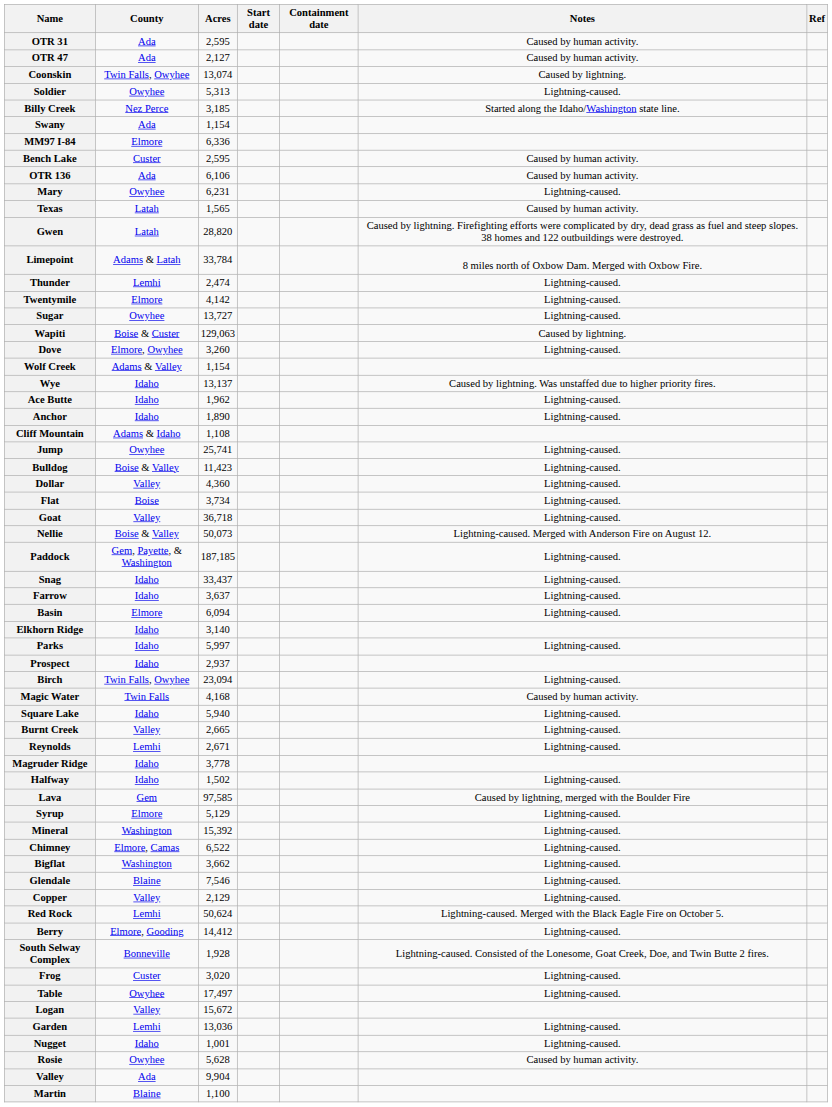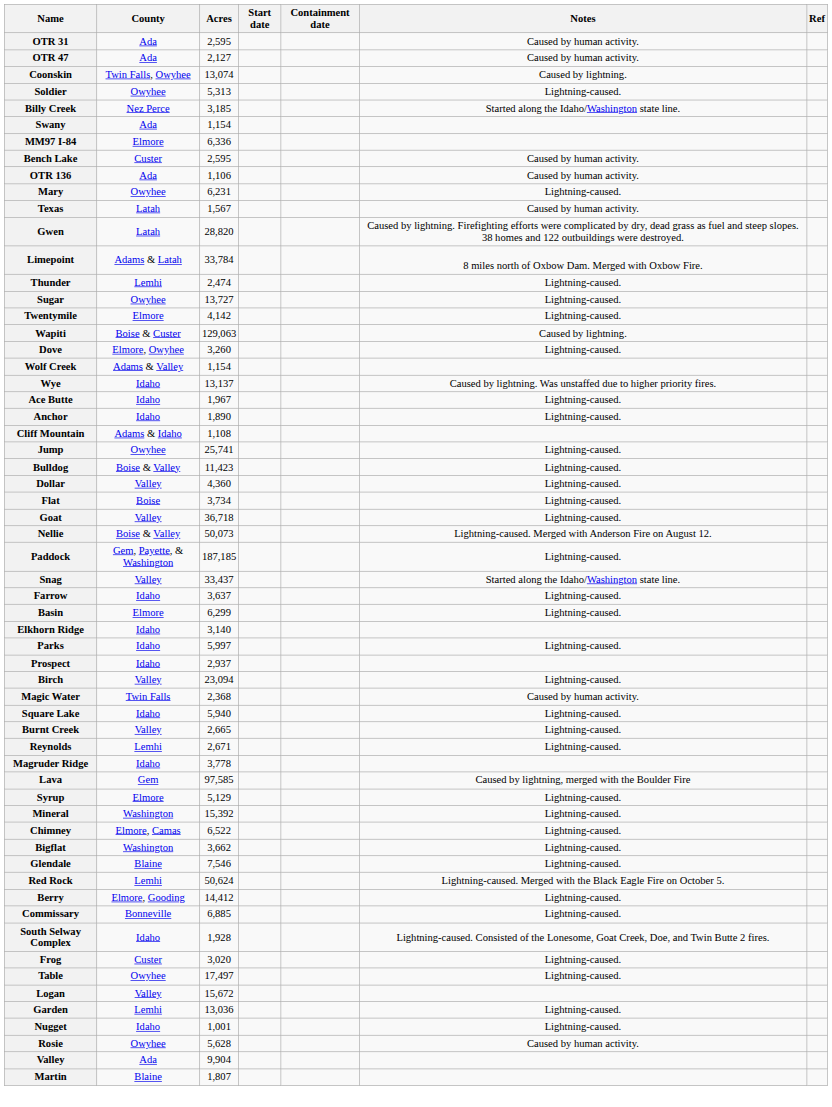 <table class="wikitable sortable plainrowheaders mw-collapsible" style="text-align:center;">
 <tr>
 <th scope="col">Name</th>
 <th scope="col">County </th>
 <th scope="col">Acres</th>
 <th scope="col">Start date</th>
 <th scope="col">Containment date</th>
 <th scope="col" class="unsortable">Notes</th>
 <th scope="col" class="unsortable">Ref</th>
 </tr>
 <tr>
 <th scope="row">OTR 31</th>
 <td><a href='#'>Ada</a></td>
 <td>2,595</td>
 <td></td>
 <td></td>
 <td>Caused by human activity.</td>
 <td></td>
 </tr>
 <tr>
 <th scope="row">OTR 47</th>
 <td><a href='#'>Ada</a></td>
 <td>2,127</td>
 <td></td>
 <td></td>
 <td>Caused by human activity.</td>
 <td></td>
 </tr>
 <tr>
 <th scope="row">Coonskin</th>
 <td><a href='#'>Twin Falls</a>, <a href='#'>Owyhee</a></td>
 <td>13,074</td>
 <td></td>
 <td></td>
 <td>Caused by lightning.</td>
 <td></td>
 </tr>
 <tr>
 <th scope="row">Soldier</th>
 <td><a href='#'>Owyhee</a></td>
 <td>5,313</td>
 <td></td>
 <td></td>
 <td>Lightning-caused.</td>
 <td></td>
 </tr>
 <tr>
 <th scope="row">Billy Creek</th>
 <td><a href='#'>Nez Perce</a></td>
 <td>3,185</td>
 <td></td>
 <td></td>
 <td>Started along the Idaho/<a href='#'>Washington</a> state line.</td>
 <td></td>
 </tr>
 <tr>
 <th scope="row">Swany</th>
 <td><a href='#'>Ada</a></td>
 <td>1,154</td>
 <td></td>
 <td></td>
 <td></td>
 <td></td>
 </tr>
 <tr>
 <th scope="row">MM97 I-84</th>
 <td><a href='#'>Elmore</a></td>
 <td>6,336</td>
 <td></td>
 <td></td>
 <td></td>
 <td></td>
 </tr>
 <tr>
 <th scope="row">Bench Lake</th>
 <td><a href='#'>Custer</a></td>
 <td>2,595</td>
 <td></td>
 <td></td>
 <td>Caused by human activity.</td>
 <td></td>
 </tr>
 <tr>
 <th scope="row">OTR 136</th>
 <td><a href='#'>Ada</a></td>
-<td>6,106</td>
+<td>1,106</td>
 <td></td>
 <td></td>
 <td>Caused by human activity.</td>
 <td></td>
 </tr>
 <tr>
 <th scope="row">Mary</th>
 <td><a href='#'>Owyhee</a></td>
 <td>6,231</td>
 <td></td>
 <td></td>
 <td>Lightning-caused.</td>
 <td></td>
 </tr>
 <tr>
 <th scope="row">Texas</th>
 <td><a href='#'>Latah</a></td>
-<td>1,565</td>
+<td>1,567</td>
 <td></td>
 <td></td>
 <td>Caused by human activity.</td>
 <td></td>
 </tr>
 <tr>
 <th scope="row">Gwen</th>
 <td><a href='#'>Latah</a></td>
 <td>28,820</td>
 <td></td>
 <td></td>
 <td>Caused by lightning.  Firefighting efforts were complicated by dry, dead grass as fuel and steep slopes. 38 homes and 122 outbuildings were destroyed.</td>
 <td></td>
 </tr>
 <tr>
 <th scope="row">Limepoint</th>
 <td><a href='#'>Adams</a> & <a href='#'>Latah</a></td>
 <td>33,784</td>
 <td></td>
 <td></td>
 <td><br>8 miles north of Oxbow Dam. Merged with Oxbow Fire.</td>
 <td></td>
 </tr>
 <tr>
 <th scope="row">Thunder</th>
 <td><a href='#'>Lemhi</a></td>
 <td>2,474</td>
 <td></td>
 <td></td>
 <td>Lightning-caused.</td>
 <td></td>
 </tr>
 <tr>
-<th scope="row">Twentymile</th>
-<td><a href='#'>Elmore</a></td>
-<td>4,142</td>
+<th scope="row">Sugar</th>
+<td><a href='#'>Owyhee</a></td>
+<td>13,727</td>
 <td></td>
 <td></td>
 <td>Lightning-caused.</td>
 <td></td>
 </tr>
 <tr>
-<th scope="row">Sugar</th>
-<td><a href='#'>Owyhee</a></td>
-<td>13,727</td>
+<th scope="row">Twentymile</th>
+<td><a href='#'>Elmore</a></td>
+<td>4,142</td>
 <td></td>
 <td></td>
 <td>Lightning-caused.</td>
 <td></td>
 </tr>
 <tr>
 <th scope="row">Wapiti</th>
 <td><a href='#'>Boise</a> & <a href='#'>Custer</a></td>
 <td>129,063</td>
 <td></td>
 <td></td>
 <td>Caused by lightning.</td>
 <td></td>
 </tr>
 <tr>
 <th scope="row">Dove</th>
 <td><a href='#'>Elmore</a>, <a href='#'>Owyhee</a></td>
 <td>3,260</td>
 <td></td>
 <td></td>
 <td>Lightning-caused.</td>
 <td></td>
 </tr>
 <tr>
 <th scope="row">Wolf Creek</th>
 <td><a href='#'>Adams</a> & <a href='#'>Valley</a></td>
 <td>1,154</td>
 <td></td>
 <td></td>
 <td></td>
 <td></td>
 </tr>
 <tr>
 <th scope="row">Wye</th>
 <td><a href='#'>Idaho</a></td>
 <td>13,137</td>
 <td></td>
 <td></td>
 <td>Caused by lightning. Was unstaffed due to higher priority fires.</td>
 <td></td>
 </tr>
 <tr>
 <th scope="row">Ace Butte</th>
 <td><a href='#'>Idaho</a></td>
-<td>1,962</td>
+<td>1,967</td>
 <td></td>
 <td></td>
 <td>Lightning-caused.</td>
 <td></td>
 </tr>
 <tr>
 <th scope="row">Anchor</th>
 <td><a href='#'>Idaho</a></td>
 <td>1,890</td>
 <td></td>
 <td></td>
 <td>Lightning-caused.</td>
 <td></td>
 </tr>
 <tr>
 <th scope="row">Cliff Mountain</th>
 <td><a href='#'>Adams</a> & <a href='#'>Idaho</a></td>
 <td>1,108</td>
 <td></td>
 <td></td>
 <td></td>
 <td></td>
 </tr>
 <tr>
 <th scope="row">Jump</th>
 <td><a href='#'>Owyhee</a></td>
 <td>25,741</td>
 <td></td>
 <td></td>
 <td>Lightning-caused.</td>
 <td></td>
 </tr>
 <tr>
 <th scope="row">Bulldog</th>
 <td><a href='#'>Boise</a> & <a href='#'>Valley</a></td>
 <td>11,423</td>
 <td></td>
 <td></td>
 <td>Lightning-caused.</td>
 <td></td>
 </tr>
 <tr>
 <th scope="row">Dollar</th>
 <td><a href='#'>Valley</a></td>
 <td>4,360</td>
 <td></td>
 <td></td>
 <td>Lightning-caused.</td>
 <td></td>
 </tr>
 <tr>
 <th scope="row">Flat</th>
 <td><a href='#'>Boise</a></td>
 <td>3,734</td>
 <td></td>
 <td></td>
 <td>Lightning-caused.</td>
 <td></td>
 </tr>
 <tr>
 <th scope="row">Goat</th>
 <td><a href='#'>Valley</a></td>
 <td>36,718</td>
 <td></td>
 <td {{center></td>
 <td>Lightning-caused.</td>
 <td></td>
 </tr>
 <tr>
 <th scope="row">Nellie</th>
 <td><a href='#'>Boise</a> & <a href='#'>Valley</a></td>
 <td>50,073</td>
 <td></td>
 <td></td>
 <td>Lightning-caused. Merged with Anderson Fire on August 12.</td>
 <td></td>
 </tr>
 <tr>
 <th scope="row">Paddock</th>
 <td><a href='#'>Gem</a>, <a href='#'>Payette</a>, & <a href='#'>Washington</a></td>
 <td>187,185</td>
 <td></td>
 <td></td>
 <td>Lightning-caused.</td>
 <td></td>
 </tr>
 <tr>
 <th scope="row">Snag</th>
-<td><a href='#'>Idaho</a></td>
+<td><a href='#'>Valley</a></td>
 <td>33,437</td>
 <td></td>
 <td {{center></td>
-<td>Lightning-caused.</td>
+<td>Started along the Idaho/<a href='#'>Washington</a> state line.</td>
 <td></td>
 </tr>
 <tr>
 <th scope="row">Farrow</th>
 <td><a href='#'>Idaho</a></td>
 <td>3,637</td>
 <td></td>
 <td></td>
 <td>Lightning-caused.</td>
 <td></td>
 </tr>
 <tr>
 <th scope="row">Basin</th>
 <td><a href='#'>Elmore</a></td>
-<td>6,094</td>
+<td>6,299</td>
 <td></td>
 <td></td>
 <td>Lightning-caused.</td>
 <td></td>
 </tr>
 <tr>
 <th scope="row">Elkhorn Ridge</th>
 <td><a href='#'>Idaho</a></td>
 <td>3,140</td>
 <td></td>
 <td></td>
 <td></td>
 <td></td>
 </tr>
 <tr>
 <th scope="row">Parks</th>
 <td><a href='#'>Idaho</a></td>
 <td>5,997</td>
 <td></td>
 <td></td>
 <td>Lightning-caused.</td>
 <td></td>
 </tr>
 <tr>
 <th scope="row">Prospect</th>
 <td><a href='#'>Idaho</a></td>
 <td>2,937</td>
 <td></td>
 <td></td>
 <td></td>
 <td></td>
 </tr>
 <tr>
 <th scope="row">Birch</th>
-<td><a href='#'>Twin Falls</a>, <a href='#'>Owyhee</a></td>
+<td><a href='#'>Valley</a></td>
 <td>23,094</td>
 <td></td>
 <td></td>
 <td>Lightning-caused.</td>
 <td></td>
 </tr>
 <tr>
 <th scope="row">Magic Water</th>
 <td><a href='#'>Twin Falls</a></td>
-<td>4,168</td>
+<td>2,368</td>
 <td></td>
 <td></td>
 <td>Caused by human activity.</td>
 <td></td>
 </tr>
 <tr>
 <th scope="row">Square Lake</th>
 <td><a href='#'>Idaho</a></td>
 <td>5,940</td>
 <td></td>
 <td></td>
 <td>Lightning-caused.</td>
 <td></td>
 </tr>
 <tr>
 <th scope="row">Burnt Creek</th>
 <td><a href='#'>Valley</a></td>
 <td>2,665</td>
 <td></td>
 <td></td>
 <td>Lightning-caused.</td>
 <td></td>
 </tr>
 <tr>
 <th scope="row">Reynolds</th>
 <td><a href='#'>Lemhi</a></td>
 <td>2,671</td>
 <td></td>
 <td></td>
 <td>Lightning-caused.</td>
 <td></td>
 </tr>
 <tr>
 <th scope="row">Magruder Ridge</th>
 <td><a href='#'>Idaho</a></td>
 <td>3,778</td>
 <td></td>
 <td></td>
 <td></td>
-<td></td>
-</tr>
-<tr>
-<th scope="row">Halfway</th>
-<td><a href='#'>Idaho</a></td>
-<td>1,502</td>
-<td></td>
-<td></td>
-<td>Lightning-caused.</td>
 <td></td>
 </tr>
 <tr>
 <th scope="row">Lava</th>
 <td><a href='#'>Gem</a></td>
 <td>97,585</td>
 <td></td>
 <td></td>
 <td>Caused by lightning, merged with the Boulder Fire</td>
 <td></td>
 </tr>
 <tr>
 <th scope="row">Syrup</th>
 <td><a href='#'>Elmore</a></td>
 <td>5,129</td>
 <td></td>
 <td></td>
 <td>Lightning-caused.</td>
 <td></td>
 </tr>
 <tr>
 <th scope="row">Mineral</th>
 <td><a href='#'>Washington</a></td>
 <td>15,392</td>
 <td></td>
 <td></td>
 <td>Lightning-caused.</td>
 <td></td>
 </tr>
 <tr>
 <th scope="row">Chimney</th>
 <td><a href='#'>Elmore</a>, <a href='#'>Camas</a></td>
 <td>6,522</td>
 <td></td>
 <td {{center></td>
 <td>Lightning-caused.</td>
 <td></td>
 </tr>
 <tr>
 <th scope="row">Bigflat</th>
 <td><a href='#'>Washington</a></td>
 <td>3,662</td>
 <td></td>
 <td></td>
 <td>Lightning-caused.</td>
 <td></td>
 </tr>
 <tr>
 <th scope="row">Glendale</th>
 <td><a href='#'>Blaine</a></td>
 <td>7,546</td>
 <td></td>
 <td></td>
 <td>Lightning-caused.</td>
 <td></td>
 </tr>
 <tr>
-<th scope="row">Copper</th>
-<td><a href='#'>Valley</a></td>
-<td>2,129</td>
-<td></td>
-<td></td>
-<td>Lightning-caused.</td>
-<td></td>
-</tr>
-<tr>
 <th scope="row">Red Rock</th>
 <td><a href='#'>Lemhi</a></td>
 <td>50,624</td>
 <td></td>
 <td></td>
 <td>Lightning-caused. Merged with the Black Eagle Fire on October 5.</td>
 <td></td>
 </tr>
 <tr>
 <th scope="row">Berry</th>
 <td><a href='#'>Elmore</a>, <a href='#'>Gooding</a></td>
 <td>14,412</td>
 <td></td>
 <td></td>
 <td>Lightning-caused.</td>
 <td></td>
 </tr>
 <tr>
+<th scope="row">Commissary</th>
+<td><a href='#'>Bonneville</a></td>
+<td>6,885</td>
+<td></td>
+<td {{center></td>
+<td>Lightning-caused.</td>
+<td></td>
+</tr>
+<tr>
 <th scope="row">South Selway Complex</th>
-<td><a href='#'>Bonneville</a></td>
+<td><a href='#'>Idaho</a></td>
 <td>1,928</td>
 <td></td>
 <td></td>
 <td>Lightning-caused. Consisted of the Lonesome, Goat Creek, Doe, and Twin Butte 2 fires.</td>
 <td></td>
 </tr>
 <tr>
 <th scope="row">Frog</th>
 <td><a href='#'>Custer</a></td>
 <td>3,020</td>
 <td></td>
 <td {{center></td>
 <td>Lightning-caused.</td>
 <td></td>
 </tr>
 <tr>
 <th scope="row">Table</th>
 <td><a href='#'>Owyhee</a></td>
 <td>17,497</td>
 <td></td>
 <td></td>
 <td>Lightning-caused.</td>
 <td></td>
 </tr>
 <tr>
 <th scope="row">Logan</th>
 <td><a href='#'>Valley</a></td>
 <td>15,672</td>
 <td></td>
 <td {{center></td>
 <td></td>
 <td></td>
 </tr>
 <tr>
 <th scope="row">Garden</th>
 <td><a href='#'>Lemhi</a></td>
 <td>13,036</td>
 <td></td>
 <td></td>
 <td>Lightning-caused.</td>
 <td></td>
 </tr>
 <tr>
 <th scope="row">Nugget</th>
 <td><a href='#'>Idaho</a></td>
 <td>1,001</td>
 <td></td>
 <td></td>
 <td>Lightning-caused.</td>
 <td></td>
 </tr>
 <tr>
 <th scope="row">Rosie</th>
 <td><a href='#'>Owyhee</a></td>
 <td>5,628</td>
 <td></td>
 <td></td>
 <td>Caused by human activity.</td>
 <td></td>
 </tr>
 <tr>
 <th scope="row">Valley</th>
 <td><a href='#'>Ada</a></td>
 <td>9,904</td>
 <td></td>
 <td></td>
 <td></td>
 <td></td>
 </tr>
 <tr>
 <th scope="row">Martin</th>
 <td><a href='#'>Blaine</a></td>
-<td>1,100</td>
+<td>1,807</td>
 <td></td>
 <td></td>
 <td></td>
 <td></td>
 </tr>
 </table>
